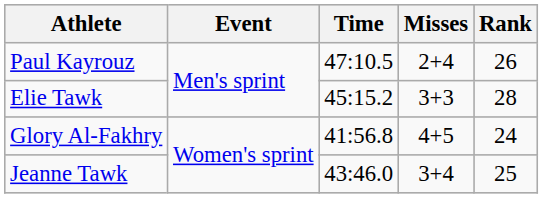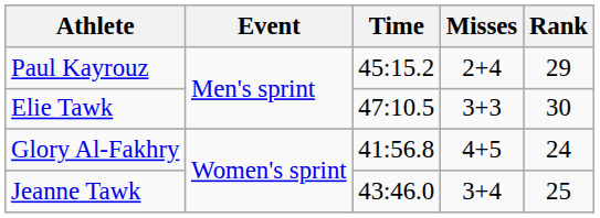 <table class=wikitable style=font-size:90%;text-align:center>
 <tr>
 <th>Athlete</th>
 <th>Event</th>
 <th>Time</th>
 <th>Misses</th>
 <th>Rank</th>
 </tr>
 <tr>
 <td align=left><a href='#'>Paul Kayrouz</a></td>
 <td align=left rowspan=2><a href='#'>Men's sprint</a></td>
-<td>47:10.5</td>
+<td>45:15.2</td>
 <td>2+4</td>
-<td>26</td>
+<td>29</td>
 </tr>
 <tr>
 <td align=left><a href='#'>Elie Tawk</a></td>
-<td>45:15.2</td>
+<td>47:10.5</td>
 <td>3+3</td>
-<td>28</td>
+<td>30</td>
 </tr>
 <tr>
 <td align=left><a href='#'>Glory Al-Fakhry</a></td>
 <td align=left rowspan=2><a href='#'>Women's sprint</a></td>
 <td>41:56.8</td>
 <td>4+5</td>
 <td>24</td>
 </tr>
 <tr>
 <td align=left><a href='#'>Jeanne Tawk</a></td>
 <td>43:46.0</td>
 <td>3+4</td>
 <td>25</td>
 </tr>
 </table>
